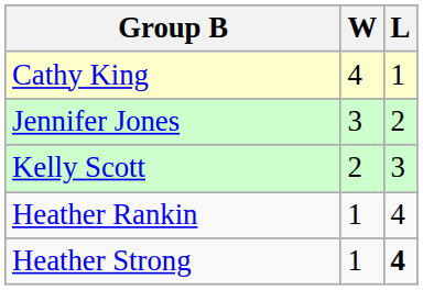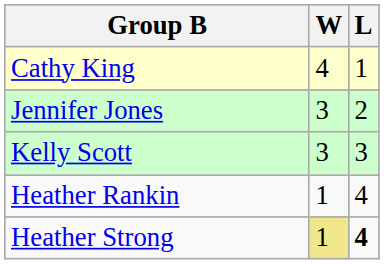 <table class="wikitable">
 <tr>
 <th width=175>Group B</th>
 <th>W</th>
 <th>L</th>
 </tr>
 <tr bgcolor=#ffffcc>
 <td> <a href='#'>Cathy King</a></td>
 <td>4</td>
 <td>1</td>
 </tr>
 <tr bgcolor=#ccffcc>
 <td> <a href='#'>Jennifer Jones</a></td>
 <td>3</td>
 <td>2</td>
 </tr>
 <tr bgcolor=#ccffcc>
 <td> <a href='#'>Kelly Scott</a></td>
-<td>2</td>
+<td>3</td>
 <td>3</td>
 </tr>
 <tr>
 <td> <a href='#'>Heather Rankin</a></td>
 <td>1</td>
 <td>4</td>
 </tr>
 <tr>
 <td> <a href='#'>Heather Strong </a></td>
-<td>1</td>
+<td style="background: khaki;">1</td>
 <td><strong>4</strong></td>
 </tr>
 </table>
